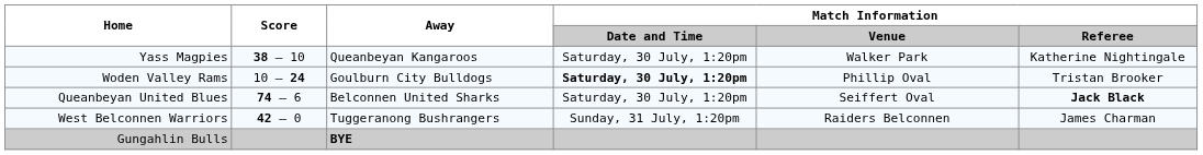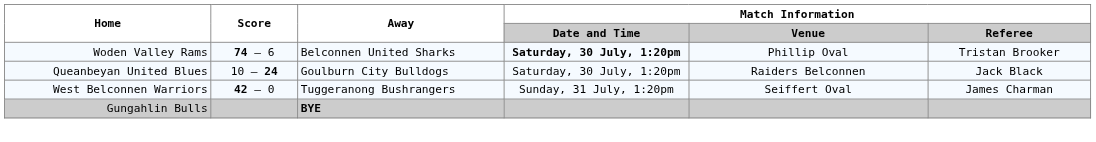 <table border="1" cellpadding="3" cellspacing="0" width="100%" style="border-collapse:collapse;  text-align:center;">
 <tr>
 <th rowspan="2" width="19%">Home</th>
 <th rowspan="2" width="8%">Score</th>
 <th rowspan="2" width="19%">Away</th>
 <th colspan="3">Match Information</th>
 </tr>
 <tr style="background:#CCCCCC">
 <th width="17%">Date and Time</th>
 <th width="22%">Venue</th>
 <th width="50%">Referee</th>
 </tr>
 <tr style="text-align:center; background:#f5faff;">
-<td align="right">Yass Magpies </td>
-<td><strong>38</strong> – 10</td>
-<td align="left"> Queanbeyan Kangaroos</td>
-<td>Saturday, 30 July, 1:20pm</td>
-<td>Walker Park</td>
-<td>Katherine Nightingale</td>
-</tr>
-<tr style="text-align:center; background:#f5faff;">
 <td align="right">Woden Valley Rams </td>
-<td>10 – <strong>24</strong></td>
-<td align="left"> Goulburn City Bulldogs</td>
+<td><strong>74</strong> – 6</td>
+<td align="left"> Belconnen United Sharks</td>
 <td><strong>Saturday, 30 July, 1:20pm</strong></td>
 <td>Phillip Oval</td>
 <td>Tristan Brooker</td>
 </tr>
 <tr style="text-align:center; background:#f5faff;">
 <td align="right">Queanbeyan United Blues </td>
-<td><strong>74</strong> – 6</td>
-<td align="left"> Belconnen United Sharks</td>
+<td>10 – <strong>24</strong></td>
+<td align="left"> Goulburn City Bulldogs</td>
 <td>Saturday, 30 July, 1:20pm</td>
-<td>Seiffert Oval</td>
-<td><strong>Jack Black</strong></td>
+<td>Raiders Belconnen</td>
+<td>Jack Black</td>
 </tr>
 <tr style="text-align:center; background:#f5faff;">
 <td align="right">West Belconnen Warriors </td>
 <td><strong>42</strong> – 0</td>
 <td align="left"> Tuggeranong Bushrangers</td>
 <td>Sunday, 31 July, 1:20pm</td>
-<td>Raiders Belconnen</td>
+<td>Seiffert Oval</td>
 <td>James Charman</td>
 </tr>
 <tr style="text-align:center; background:#CCCCCC;">
 <td align="right">Gungahlin Bulls </td>
 <td></td>
 <td align="left"><strong>BYE</strong></td>
 <td></td>
 <td></td>
 <td></td>
 </tr>
 </table>
